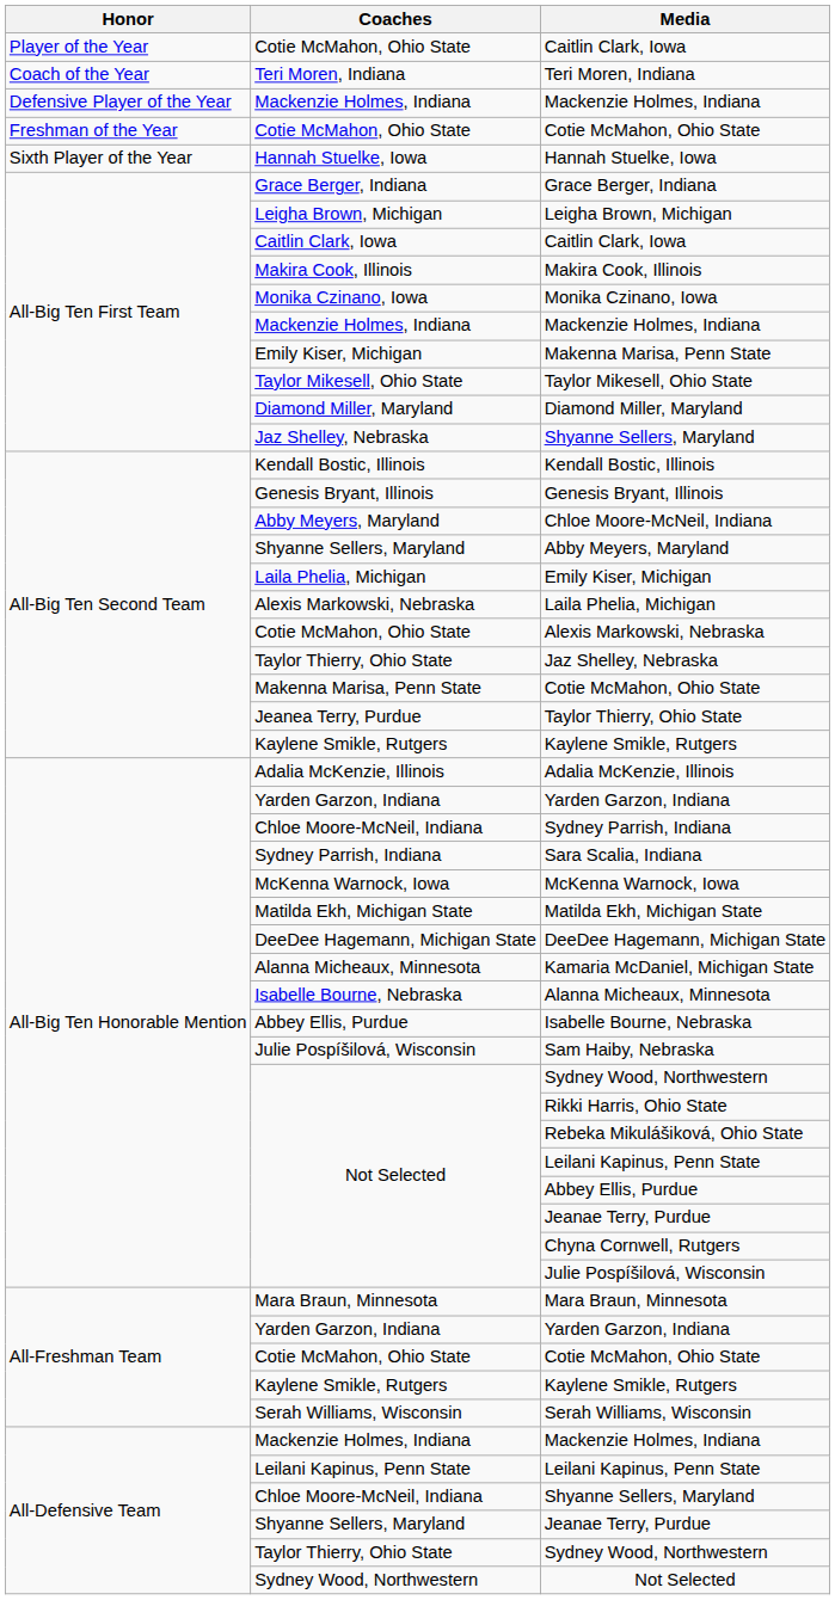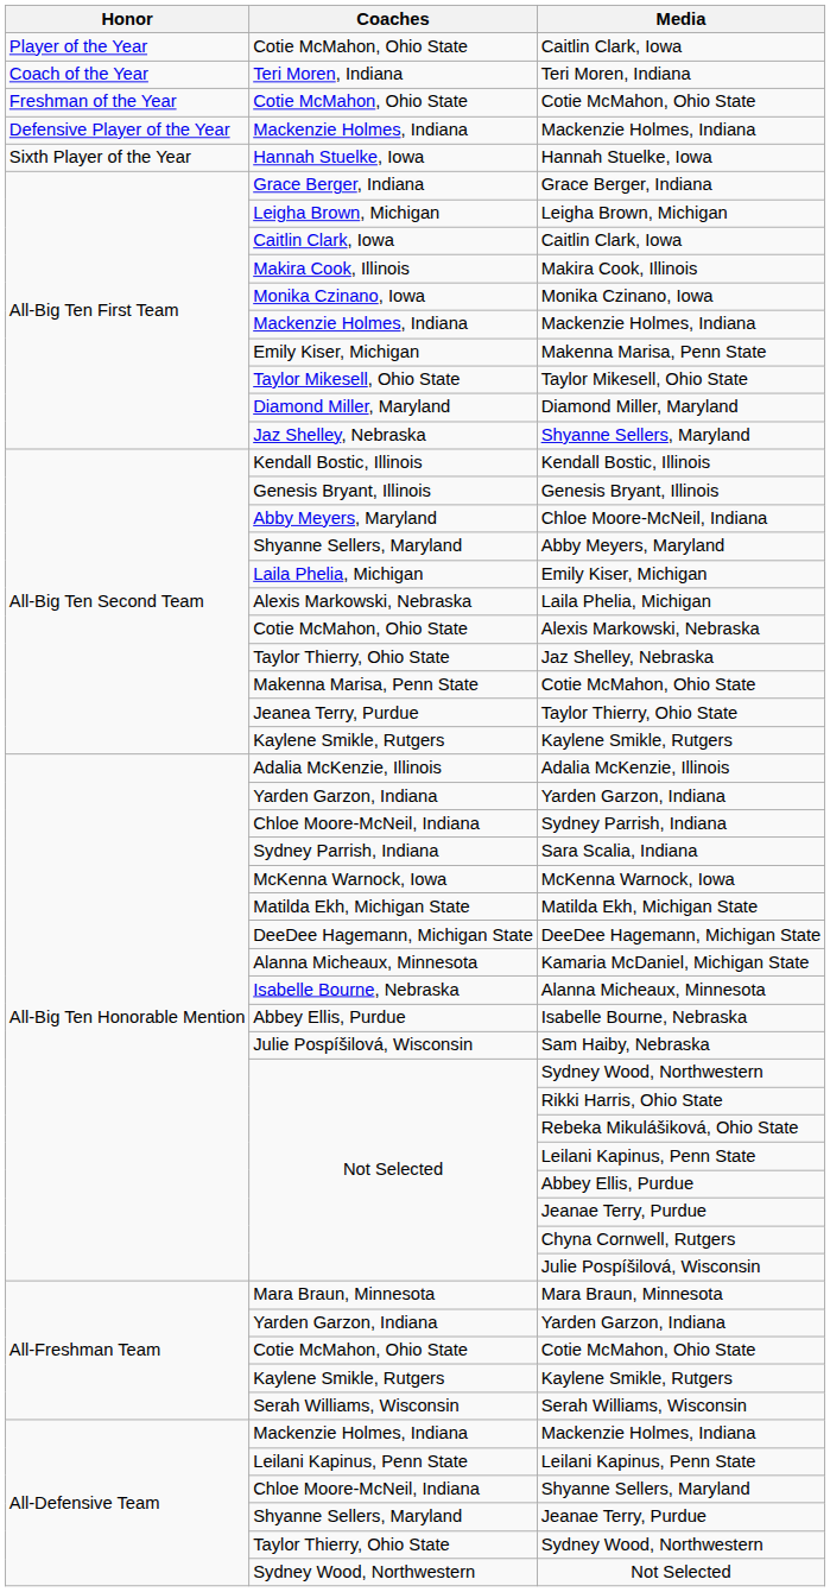 <table class="wikitable" border="1">
 <tr>
 <th>Honor</th>
 <th>Coaches</th>
 <th>Media</th>
 </tr>
 <tr>
 <td><a href='#'>Player of the Year</a></td>
 <td>Cotie McMahon, Ohio State</td>
 <td>Caitlin Clark, Iowa</td>
 </tr>
 <tr>
 <td><a href='#'>Coach of the Year</a></td>
 <td><a href='#'>Teri Moren</a>, Indiana</td>
 <td>Teri Moren, Indiana</td>
 </tr>
 <tr>
+<td><a href='#'>Freshman of the Year</a></td>
+<td><a href='#'>Cotie McMahon</a>, Ohio State</td>
+<td>Cotie McMahon, Ohio State</td>
+</tr>
+<tr>
 <td><a href='#'>Defensive Player of the Year</a></td>
 <td><a href='#'>Mackenzie Holmes</a>, Indiana</td>
 <td>Mackenzie Holmes, Indiana</td>
-</tr>
-<tr>
-<td><a href='#'>Freshman of the Year</a></td>
-<td><a href='#'>Cotie McMahon</a>, Ohio State</td>
-<td>Cotie McMahon, Ohio State</td>
 </tr>
 <tr>
 <td>Sixth Player of the Year</td>
 <td><a href='#'>Hannah Stuelke</a>, Iowa</td>
 <td>Hannah Stuelke, Iowa</td>
 </tr>
 <tr>
 <td rowspan=10 valign=middle>All-Big Ten First Team</td>
 <td><a href='#'>Grace Berger</a>, Indiana</td>
 <td>Grace Berger, Indiana</td>
 </tr>
 <tr>
 <td><a href='#'>Leigha Brown</a>, Michigan</td>
 <td>Leigha Brown, Michigan</td>
 </tr>
 <tr>
 <td><a href='#'>Caitlin Clark</a>, Iowa</td>
 <td>Caitlin Clark, Iowa</td>
 </tr>
 <tr>
 <td><a href='#'>Makira Cook</a>, Illinois</td>
 <td>Makira Cook, Illinois</td>
 </tr>
 <tr>
 <td><a href='#'>Monika Czinano</a>, Iowa</td>
 <td>Monika Czinano, Iowa</td>
 </tr>
 <tr>
 <td><a href='#'>Mackenzie Holmes</a>, Indiana</td>
 <td>Mackenzie Holmes, Indiana</td>
 </tr>
 <tr>
 <td>Emily Kiser, Michigan</td>
 <td>Makenna Marisa, Penn State</td>
 </tr>
 <tr>
 <td><a href='#'>Taylor Mikesell</a>, Ohio State</td>
 <td>Taylor Mikesell, Ohio State</td>
 </tr>
 <tr>
 <td><a href='#'>Diamond Miller</a>, Maryland</td>
 <td>Diamond Miller, Maryland</td>
 </tr>
 <tr>
 <td><a href='#'>Jaz Shelley</a>, Nebraska</td>
 <td><a href='#'>Shyanne Sellers</a>, Maryland</td>
 </tr>
 <tr>
 <td rowspan=11 valign=middle>All-Big Ten Second Team</td>
 <td>Kendall Bostic, Illinois</td>
 <td>Kendall Bostic, Illinois</td>
 </tr>
 <tr>
 <td>Genesis Bryant, Illinois</td>
 <td>Genesis Bryant, Illinois</td>
 </tr>
 <tr>
 <td><a href='#'>Abby Meyers</a>, Maryland</td>
 <td>Chloe Moore-McNeil, Indiana</td>
 </tr>
 <tr>
 <td>Shyanne Sellers, Maryland</td>
 <td>Abby Meyers, Maryland</td>
 </tr>
 <tr>
 <td><a href='#'>Laila Phelia</a>, Michigan</td>
 <td>Emily Kiser, Michigan</td>
 </tr>
 <tr>
 <td>Alexis Markowski, Nebraska</td>
 <td>Laila Phelia, Michigan</td>
 </tr>
 <tr>
 <td>Cotie McMahon, Ohio State</td>
 <td>Alexis Markowski, Nebraska</td>
 </tr>
 <tr>
 <td>Taylor Thierry, Ohio State</td>
 <td>Jaz Shelley, Nebraska</td>
 </tr>
 <tr>
 <td>Makenna Marisa, Penn State</td>
 <td>Cotie McMahon, Ohio State</td>
 </tr>
 <tr>
 <td>Jeanea Terry, Purdue</td>
 <td>Taylor Thierry, Ohio State</td>
 </tr>
 <tr>
 <td>Kaylene Smikle, Rutgers</td>
 <td>Kaylene Smikle, Rutgers</td>
 </tr>
 <tr>
 <td rowspan=19 valign=middle>All-Big Ten Honorable Mention</td>
 <td>Adalia McKenzie, Illinois</td>
 <td>Adalia McKenzie, Illinois</td>
 </tr>
 <tr>
 <td>Yarden Garzon, Indiana</td>
 <td>Yarden Garzon, Indiana</td>
 </tr>
 <tr>
 <td>Chloe Moore-McNeil, Indiana</td>
 <td>Sydney Parrish, Indiana</td>
 </tr>
 <tr>
 <td>Sydney Parrish, Indiana</td>
 <td>Sara Scalia, Indiana</td>
 </tr>
 <tr>
 <td>McKenna Warnock, Iowa</td>
 <td>McKenna Warnock, Iowa</td>
 </tr>
 <tr>
 <td>Matilda Ekh, Michigan State</td>
 <td>Matilda Ekh, Michigan State</td>
 </tr>
 <tr>
 <td>DeeDee Hagemann, Michigan State</td>
 <td>DeeDee Hagemann, Michigan State</td>
 </tr>
 <tr>
 <td>Alanna Micheaux, Minnesota</td>
 <td>Kamaria McDaniel, Michigan State</td>
 </tr>
 <tr>
 <td><a href='#'>Isabelle Bourne</a>, Nebraska</td>
 <td>Alanna Micheaux, Minnesota</td>
 </tr>
 <tr>
 <td>Abbey Ellis, Purdue</td>
 <td>Isabelle Bourne, Nebraska</td>
 </tr>
 <tr>
 <td>Julie Pospíšilová, Wisconsin</td>
 <td>Sam Haiby, Nebraska</td>
 </tr>
 <tr>
 <td rowspan=8 colspan=1 align=center>Not Selected</td>
 <td>Sydney Wood, Northwestern</td>
 </tr>
 <tr>
 <td>Rikki Harris, Ohio State</td>
 </tr>
 <tr>
 <td>Rebeka Mikulášiková, Ohio State</td>
 </tr>
 <tr>
 <td>Leilani Kapinus, Penn State</td>
 </tr>
 <tr>
 <td>Abbey Ellis, Purdue</td>
 </tr>
 <tr>
 <td>Jeanae Terry, Purdue</td>
 </tr>
 <tr>
 <td>Chyna Cornwell, Rutgers</td>
 </tr>
 <tr>
 <td>Julie Pospíšilová, Wisconsin</td>
 </tr>
 <tr>
 <td rowspan=5 valign=middle>All-Freshman Team</td>
 <td>Mara Braun, Minnesota</td>
 <td>Mara Braun, Minnesota</td>
 </tr>
 <tr>
 <td>Yarden Garzon, Indiana</td>
 <td>Yarden Garzon, Indiana</td>
 </tr>
 <tr>
 <td>Cotie McMahon, Ohio State</td>
 <td>Cotie McMahon, Ohio State</td>
 </tr>
 <tr>
 <td>Kaylene Smikle, Rutgers</td>
 <td>Kaylene Smikle, Rutgers</td>
 </tr>
 <tr>
 <td>Serah Williams, Wisconsin</td>
 <td>Serah Williams, Wisconsin</td>
 </tr>
 <tr>
 <td rowspan=6 valign=middle>All-Defensive Team</td>
 <td>Mackenzie Holmes, Indiana</td>
 <td>Mackenzie Holmes, Indiana</td>
 </tr>
 <tr>
 <td>Leilani Kapinus, Penn State</td>
 <td>Leilani Kapinus, Penn State</td>
 </tr>
 <tr>
 <td>Chloe Moore-McNeil, Indiana</td>
 <td>Shyanne Sellers, Maryland</td>
 </tr>
 <tr>
 <td>Shyanne Sellers, Maryland</td>
 <td>Jeanae Terry, Purdue</td>
 </tr>
 <tr>
 <td>Taylor Thierry, Ohio State</td>
 <td>Sydney Wood, Northwestern</td>
 </tr>
 <tr>
 <td>Sydney Wood, Northwestern</td>
 <td rowspan=1 colspan=1 align=center>Not Selected</td>
 </tr>
 </table>
